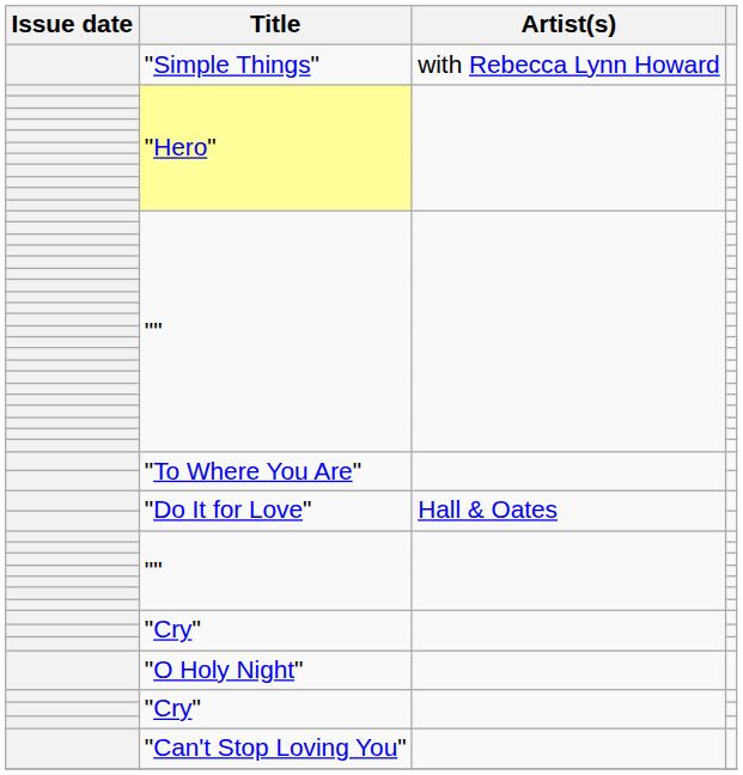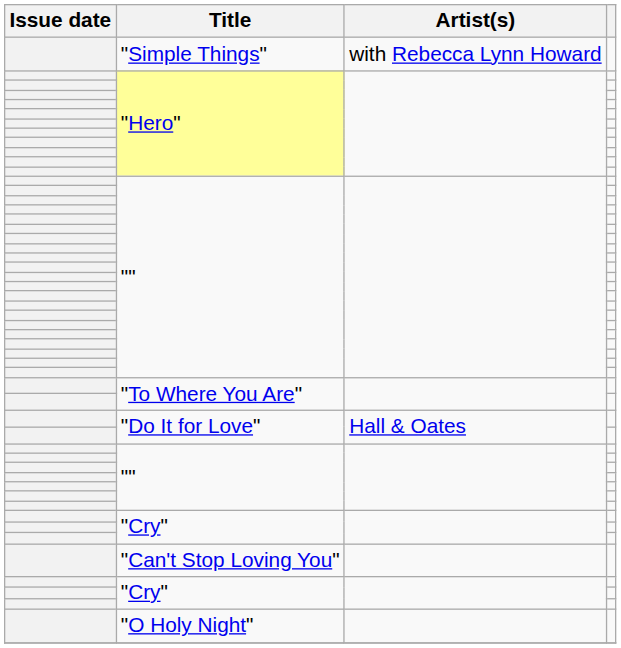 <table class="wikitable sortable plainrowheaders">
 <tr>
 <th scope=col>Issue date</th>
 <th scope=col>Title</th>
 <th scope=col>Artist(s)</th>
 <th scope=col class=unsortable></th>
 </tr>
 <tr>
 <th scope=row></th>
 <td rowspan="1">"<a href='#'>Simple Things</a>"</td>
 <td rowspan="1"> with <a href='#'>Rebecca Lynn Howard</a></td>
 <td align=center></td>
 </tr>
 <tr>
 <th scope=row></th>
 <td bgcolor=#FFFF99 rowspan="11">"<a href='#'>Hero</a>" </td>
 <td rowspan="11"></td>
 <td align=center></td>
 </tr>
 <tr>
 <th scope=row></th>
 <td align=center></td>
 </tr>
 <tr>
 <th scope=row></th>
 <td align=center></td>
 </tr>
 <tr>
 <th scope=row></th>
 <td align=center></td>
 </tr>
 <tr>
 <th scope=row></th>
 <td align=center></td>
 </tr>
 <tr>
 <th scope=row></th>
 <td align=center></td>
 </tr>
 <tr>
 <th scope=row></th>
 <td align=center></td>
 </tr>
 <tr>
 <th scope=row></th>
 <td align=center></td>
 </tr>
 <tr>
 <th scope=row></th>
 <td align=center></td>
 </tr>
 <tr>
 <th scope=row></th>
 <td align=center></td>
 </tr>
 <tr>
 <th scope=row></th>
 <td align=center></td>
 </tr>
 <tr>
 <th scope=row></th>
 <td rowspan="21">""</td>
 <td rowspan="21"></td>
 <td align=center></td>
 </tr>
 <tr>
 <th scope=row></th>
 <td align=center></td>
 </tr>
 <tr>
 <th scope=row></th>
 <td align=center></td>
 </tr>
 <tr>
 <th scope=row></th>
 <td align=center></td>
 </tr>
 <tr>
 <th scope=row></th>
 <td align=center></td>
 </tr>
 <tr>
 <th scope=row></th>
 <td align=center></td>
 </tr>
 <tr>
 <th scope=row></th>
 <td align=center></td>
 </tr>
 <tr>
 <th scope=row></th>
 <td align=center></td>
 </tr>
 <tr>
 <th scope=row></th>
 <td align=center></td>
 </tr>
 <tr>
 <th scope=row></th>
 <td align=center></td>
 </tr>
 <tr>
 <th scope=row></th>
 <td align=center></td>
 </tr>
 <tr>
 <th scope=row></th>
 <td align=center></td>
 </tr>
 <tr>
 <th scope=row></th>
 <td align=center></td>
 </tr>
 <tr>
 <th scope=row></th>
 <td align=center></td>
 </tr>
 <tr>
 <th scope=row></th>
 <td align=center></td>
 </tr>
 <tr>
 <th scope=row></th>
 <td align=center></td>
 </tr>
 <tr>
 <th scope=row></th>
 <td align=center></td>
 </tr>
 <tr>
 <th scope=row></th>
 <td align=center></td>
 </tr>
 <tr>
 <th scope=row></th>
 <td align=center></td>
 </tr>
 <tr>
 <th scope=row></th>
 <td align=center></td>
 </tr>
 <tr>
 <th scope=row></th>
 <td align=center></td>
 </tr>
 <tr>
 <th scope=row></th>
 <td rowspan="2">"<a href='#'>To Where You Are</a>"</td>
 <td rowspan="2"></td>
 <td align=center></td>
 </tr>
 <tr>
 <th scope=row></th>
 <td align=center></td>
 </tr>
 <tr>
 <th scope=row></th>
 <td rowspan="2">"<a href='#'>Do It for Love</a>"</td>
 <td rowspan="2"><a href='#'>Hall & Oates</a></td>
 <td align=center></td>
 </tr>
 <tr>
 <th scope=row></th>
 <td align=center></td>
 </tr>
 <tr>
 <th scope=row></th>
 <td rowspan="7">""</td>
 <td rowspan="7"></td>
 <td align=center></td>
 </tr>
 <tr>
 <th scope=row></th>
 <td align=center></td>
 </tr>
 <tr>
 <th scope=row></th>
 <td align=center></td>
 </tr>
 <tr>
 <th scope=row></th>
 <td align=center></td>
 </tr>
 <tr>
 <th scope=row></th>
 <td align=center></td>
 </tr>
 <tr>
 <th scope=row></th>
 <td align=center></td>
 </tr>
 <tr>
 <th scope=row></th>
 <td align=center></td>
 </tr>
 <tr>
 <th scope=row></th>
 <td rowspan="3">"<a href='#'>Cry</a>"</td>
 <td rowspan="3"></td>
 <td align=center></td>
 </tr>
 <tr>
 <th scope=row></th>
 <td align=center></td>
 </tr>
 <tr>
 <th scope=row></th>
 <td align=center></td>
 </tr>
 <tr>
 <th scope=row></th>
-<td rowspan="1">"<a href='#'>O Holy Night</a>"</td>
+<td rowspan="1">"<a href='#'>Can't Stop Loving You</a>"</td>
 <td rowspan="1"></td>
 <td align=center></td>
 </tr>
 <tr>
 <th scope=row></th>
 <td rowspan="3">"<a href='#'>Cry</a>"</td>
 <td rowspan="3"></td>
 <td align=center></td>
 </tr>
 <tr>
 <th scope=row></th>
 <td align=center></td>
 </tr>
 <tr>
 <th scope=row></th>
 <td align=center></td>
 </tr>
 <tr>
 <th scope=row></th>
-<td rowspan="1">"<a href='#'>Can't Stop Loving You</a>"</td>
+<td rowspan="1">"<a href='#'>O Holy Night</a>"</td>
 <td rowspan="1"></td>
 <td align=center></td>
 </tr>
 <tr>
 </tr>
 </table>
